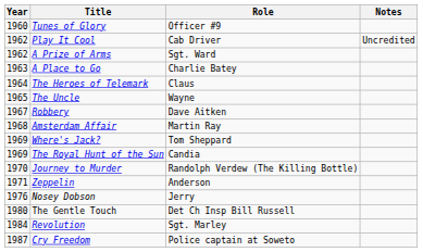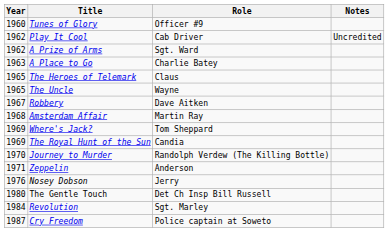 <table class="wikitable">
 <tr>
 <th>Year</th>
 <th>Title</th>
 <th>Role</th>
 <th>Notes</th>
 </tr>
 <tr>
 <td>1960</td>
 <td><em><a href='#'>Tunes of Glory</a></em></td>
 <td>Officer #9</td>
 <td></td>
 </tr>
 <tr>
 <td>1962</td>
 <td><em><a href='#'>Play It Cool</a></em></td>
 <td>Cab Driver</td>
 <td>Uncredited</td>
 </tr>
 <tr>
 <td>1962</td>
 <td><em><a href='#'>A Prize of Arms</a></em></td>
 <td>Sgt. Ward</td>
 <td></td>
 </tr>
 <tr>
 <td>1963</td>
 <td><em><a href='#'>A Place to Go</a></em></td>
 <td>Charlie Batey</td>
 <td></td>
 </tr>
 <tr>
-<td>1964</td>
+<td>1965</td>
 <td><em><a href='#'>The Heroes of Telemark</a></em></td>
 <td>Claus</td>
 <td></td>
 </tr>
 <tr>
 <td>1965</td>
 <td><em><a href='#'>The Uncle</a></em></td>
 <td>Wayne</td>
 <td></td>
 </tr>
 <tr>
 <td>1967</td>
 <td><em><a href='#'>Robbery</a></em></td>
 <td>Dave Aitken</td>
 <td></td>
 </tr>
 <tr>
 <td>1968</td>
 <td><em><a href='#'>Amsterdam Affair</a></em></td>
 <td>Martin Ray</td>
 <td></td>
 </tr>
 <tr>
 <td>1969</td>
 <td><em><a href='#'>Where's Jack?</a></em></td>
 <td>Tom Sheppard</td>
 <td></td>
 </tr>
 <tr>
 <td>1969</td>
 <td><em><a href='#'>The Royal Hunt of the Sun</a></em></td>
 <td>Candia</td>
 <td></td>
 </tr>
 <tr>
 <td>1970</td>
 <td><em><a href='#'>Journey to Murder</a></em></td>
 <td>Randolph Verdew (The Killing Bottle)</td>
 <td></td>
 </tr>
 <tr>
 <td>1971</td>
 <td><em><a href='#'>Zeppelin</a></em></td>
 <td>Anderson</td>
 <td></td>
 </tr>
 <tr>
 <td>1976</td>
 <td><em>Nosey Dobson</em></td>
 <td>Jerry</td>
 <td></td>
 </tr>
 <tr>
 <td>1980</td>
 <td>The Gentle Touch</td>
 <td>Det Ch Insp Bill Russell</td>
 <td></td>
 </tr>
 <tr>
 <td>1984</td>
 <td><em><a href='#'>Revolution</a></em></td>
 <td>Sgt. Marley</td>
 <td></td>
 </tr>
 <tr>
 <td>1987</td>
 <td><em><a href='#'>Cry Freedom</a></em></td>
 <td>Police captain at Soweto</td>
 <td></td>
 </tr>
 </table>
